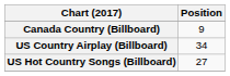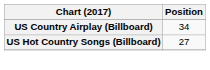 <table class="wikitable sortable plainrowheaders" style="text-align:center">
 <tr>
 <th scope="col">Chart (2017)</th>
 <th scope="col">Position</th>
 </tr>
 <tr>
-</tr>
-<tr>
-<th scope="row">Canada Country (Billboard)</th>
-<td>9</td>
 </tr>
 <tr>
 <th scope="row">US Country Airplay (Billboard)</th>
 <td>34</td>
 </tr>
 <tr>
 <th scope="row">US Hot Country Songs (Billboard)</th>
 <td>27</td>
 </tr>
 <tr>
 </tr>
 </table>
